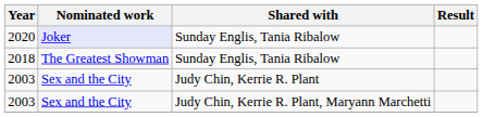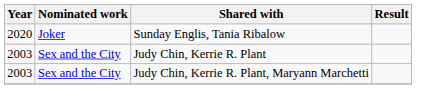 <table class="wikitable sortable">
 <tr>
 <th>Year</th>
 <th>Nominated work</th>
 <th>Shared with</th>
 <th>Result</th>
 </tr>
 <tr>
 <td>2020</td>
-<td style="background: lavender;"><a href='#'>Joker</a></td>
-<td>Sunday Englis, Tania Ribalow</td>
-<td></td>
-</tr>
-<tr>
-<td>2018</td>
-<td><a href='#'>The Greatest Showman</a></td>
+<td><a href='#'>Joker</a></td>
 <td>Sunday Englis, Tania Ribalow</td>
 <td></td>
 </tr>
 <tr>
 <td>2003</td>
 <td><a href='#'>Sex and the City</a></td>
 <td>Judy Chin, Kerrie R. Plant</td>
 <td></td>
 </tr>
 <tr>
 <td>2003</td>
 <td><a href='#'>Sex and the City</a></td>
 <td>Judy Chin, Kerrie R. Plant, Maryann Marchetti</td>
 <td></td>
 </tr>
 <tr>
 </tr>
 </table>
